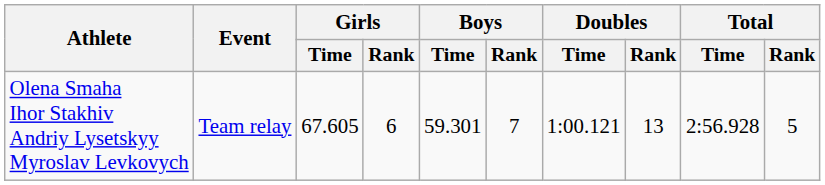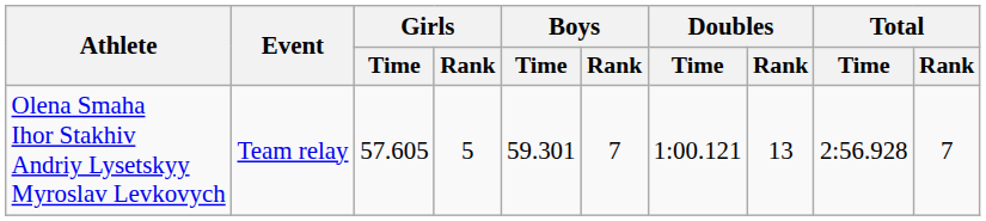 <table class="wikitable" style="font-size:90%">
 <tr>
 <th rowspan="2">Athlete</th>
 <th rowspan="2">Event</th>
 <th colspan=2>Girls</th>
 <th colspan=2>Boys</th>
 <th colspan=2>Doubles</th>
 <th colspan=2>Total</th>
 </tr>
 <tr style="font-size:95%">
 <th>Time</th>
 <th>Rank</th>
 <th>Time</th>
 <th>Rank</th>
 <th>Time</th>
 <th>Rank</th>
 <th>Time</th>
 <th>Rank</th>
 </tr>
 <tr align=center>
 <td align=left><a href='#'>Olena Smaha</a><br><a href='#'>Ihor Stakhiv</a><br><a href='#'>Andriy Lysetskyy</a><br><a href='#'>Myroslav Levkovych</a></td>
 <td align=left><a href='#'>Team relay</a></td>
-<td>67.605</td>
-<td>6</td>
+<td>57.605</td>
+<td>5</td>
 <td>59.301</td>
 <td>7</td>
 <td>1:00.121</td>
 <td>13</td>
 <td>2:56.928</td>
-<td>5</td>
+<td>7</td>
 </tr>
 </table>
